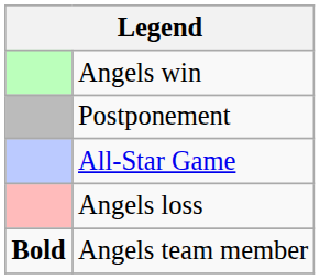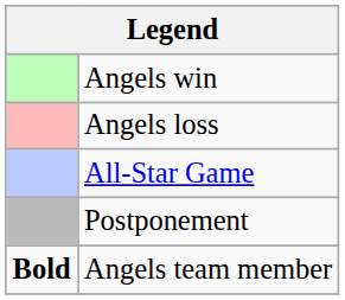 <table class="wikitable" style="font-size:90%">
 <tr>
 <th colspan="2">Legend</th>
 </tr>
 <tr>
 <td bgcolor="#bbffbb"> </td>
 <td>Angels win</td>
 </tr>
 <tr>
-<td bgcolor="#bbbbbb"> </td>
-<td>Postponement</td>
+<td bgcolor="#ffbbbb"> </td>
+<td>Angels loss</td>
 </tr>
 <tr>
 <td bgcolor="#bbcaff"> </td>
 <td><a href='#'>All-Star Game</a></td>
 </tr>
 <tr>
-<td bgcolor="#ffbbbb"> </td>
-<td>Angels loss</td>
+<td bgcolor="#bbbbbb"> </td>
+<td>Postponement</td>
 </tr>
 <tr>
 <td><strong>Bold</strong></td>
 <td>Angels team member</td>
 </tr>
 </table>
